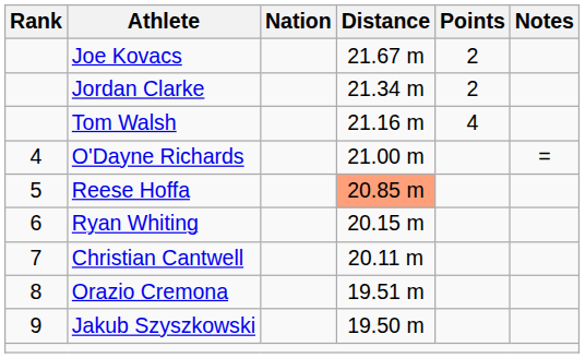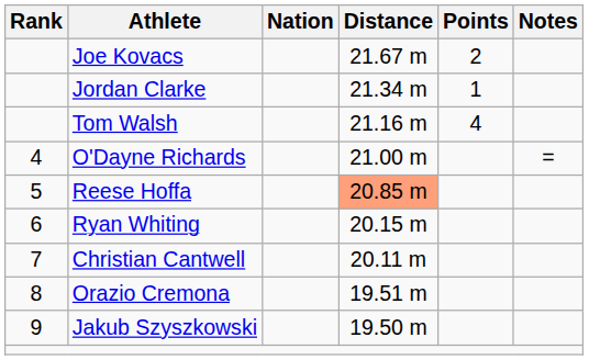 <table class="wikitable mw-datatable sortable" style="text-align:center;">
 <tr>
 <th>Rank</th>
 <th>Athlete</th>
 <th>Nation</th>
 <th>Distance</th>
 <th>Points</th>
 <th>Notes</th>
 </tr>
 <tr>
 <td></td>
 <td align=left><a href='#'>Joe Kovacs</a></td>
 <td align=left></td>
 <td>21.67 m</td>
 <td>2</td>
 <td></td>
 </tr>
 <tr>
 <td></td>
 <td align=left><a href='#'>Jordan Clarke</a></td>
 <td align=left></td>
 <td>21.34 m</td>
-<td>2</td>
+<td>1</td>
 <td></td>
 </tr>
 <tr>
 <td></td>
 <td align=left><a href='#'>Tom Walsh</a></td>
 <td align=left></td>
 <td>21.16 m</td>
 <td>4</td>
 <td></td>
 </tr>
 <tr>
 <td>4</td>
 <td align=left><a href='#'>O'Dayne Richards</a></td>
 <td align=left></td>
 <td>21.00 m</td>
 <td></td>
 <td>=</td>
 </tr>
 <tr>
 <td>5</td>
 <td align=left><a href='#'>Reese Hoffa</a></td>
 <td align=left></td>
 <td style="background: lightsalmon;">20.85 m</td>
 <td></td>
 <td></td>
 </tr>
 <tr>
 <td>6</td>
 <td align=left><a href='#'>Ryan Whiting</a></td>
 <td align=left></td>
 <td>20.15 m</td>
 <td></td>
 <td></td>
 </tr>
 <tr>
 <td>7</td>
 <td align=left><a href='#'>Christian Cantwell</a></td>
 <td align=left></td>
 <td>20.11 m</td>
 <td></td>
 <td></td>
 </tr>
 <tr>
 <td>8</td>
 <td align=left><a href='#'>Orazio Cremona</a></td>
 <td align=left></td>
 <td>19.51 m</td>
 <td></td>
 <td></td>
 </tr>
 <tr>
 <td>9</td>
 <td align=left><a href='#'>Jakub Szyszkowski</a></td>
 <td align=left></td>
 <td>19.50 m</td>
 <td></td>
 <td></td>
 </tr>
 <tr class="sortbottom">
 <td colspan=6></td>
 </tr>
 </table>
